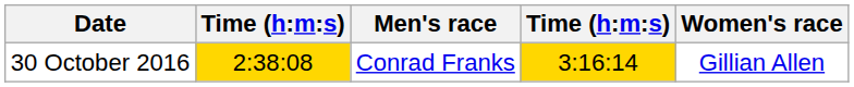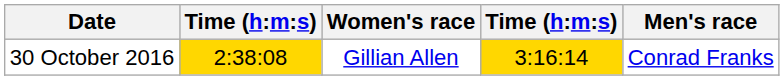 <table class="wikitable sortable" style="text-align:center; background:#fff;">
 <tr>
 <th class="unsortable">Date</th>
 <th>Time (<a href='#'>h</a>:<a href='#'>m</a>:<a href='#'>s</a>)</th>
+<th>Women's race</th>
+<th>Time (<a href='#'>h</a>:<a href='#'>m</a>:<a href='#'>s</a>)</th>
 <th>Men's race</th>
-<th>Time (<a href='#'>h</a>:<a href='#'>m</a>:<a href='#'>s</a>)</th>
-<th>Women's race</th>
 </tr>
 <tr>
 <td>30 October 2016</td>
 <td bgcolor='gold'>2:38:08</td>
+<td><a href='#'>Gillian Allen</a></td>
+<td bgcolor='gold'>3:16:14</td>
 <td><a href='#'>Conrad Franks</a></td>
-<td bgcolor='gold'>3:16:14</td>
-<td><a href='#'>Gillian Allen</a></td>
 </tr>
 </table>
